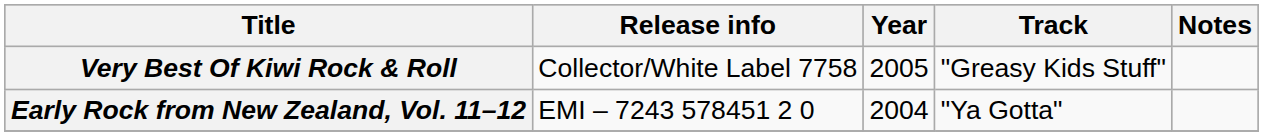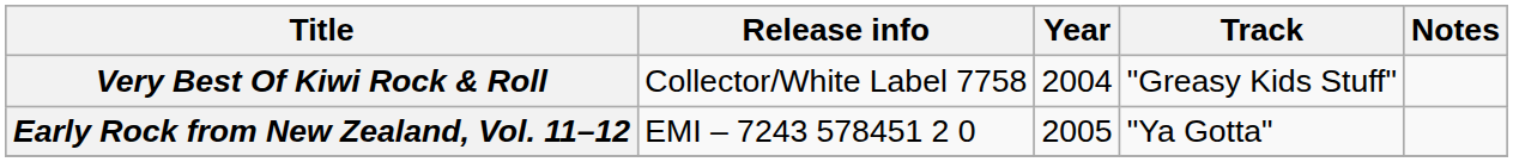 <table class="wikitable plainrowheaders sortable">
 <tr>
 <th scope="col">Title</th>
 <th scope="col">Release info</th>
 <th scope="col">Year</th>
 <th scope="col">Track</th>
 <th scope="col" class="unsortable">Notes</th>
 </tr>
 <tr>
 <th scope="row"><em>Very Best Of Kiwi Rock & Roll</em></th>
 <td>Collector/White Label 7758</td>
-<td>2005</td>
+<td>2004</td>
 <td>"Greasy Kids Stuff"</td>
 <td></td>
 </tr>
 <tr>
 <th scope="row"><em>Early Rock from New Zealand, Vol. 11–12</em></th>
 <td>EMI – 7243 578451 2 0</td>
-<td>2004</td>
+<td>2005</td>
 <td>"Ya Gotta"</td>
 <td></td>
 </tr>
 <tr>
 </tr>
 </table>
